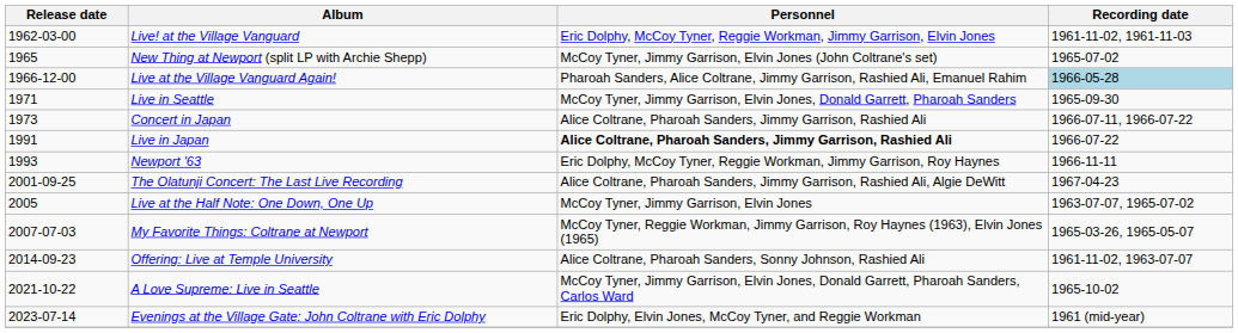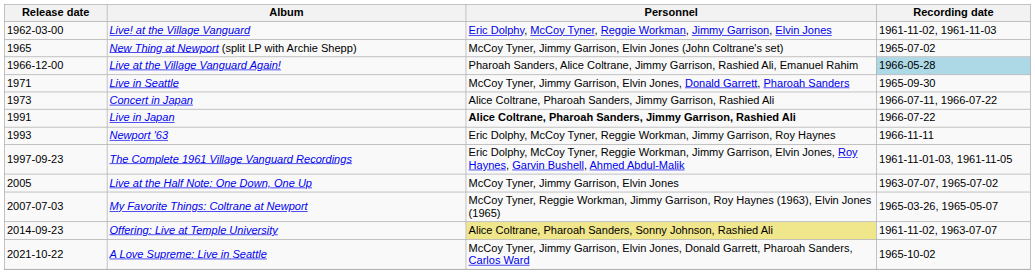 <table class="wikitable sortable" style="width:75%">
 <tr>
 <th style="vertical-align:bottom; text-align:center; width:10%;">Release date</th>
 <th style="vertical-align:bottom; text-align:center; width:35%;">Album</th>
 <th style="vertical-align:bottom; text-align:center; width:40%;">Personnel</th>
 <th style="vertical-align:bottom; text-align:center; width:15%;">Recording date</th>
 </tr>
 <tr>
 <td>1962-03-00</td>
 <td><em><a href='#'>Live! at the Village Vanguard</a></em></td>
 <td><a href='#'>Eric Dolphy</a>, <a href='#'>McCoy Tyner</a>, <a href='#'>Reggie Workman</a>, <a href='#'>Jimmy Garrison</a>, <a href='#'>Elvin Jones</a></td>
 <td>1961-11-02, 1961-11-03</td>
 </tr>
 <tr>
 <td>1965</td>
 <td><em><a href='#'>New Thing at Newport</a></em> (split LP with Archie Shepp)</td>
 <td>McCoy Tyner, Jimmy Garrison, Elvin Jones (John Coltrane's set)</td>
 <td>1965-07-02</td>
 </tr>
 <tr>
 <td>1966-12-00</td>
 <td><em><a href='#'>Live at the Village Vanguard Again!</a></em></td>
 <td>Pharoah Sanders, Alice Coltrane, Jimmy Garrison, Rashied Ali, Emanuel Rahim</td>
 <td style="background: lightblue;">1966-05-28</td>
 </tr>
 <tr>
 <td>1971</td>
 <td><em><a href='#'>Live in Seattle</a></em></td>
 <td>McCoy Tyner, Jimmy Garrison, Elvin Jones, <a href='#'>Donald Garrett</a>, <a href='#'>Pharoah Sanders</a></td>
 <td>1965-09-30</td>
 </tr>
 <tr>
 <td>1973</td>
 <td><em><a href='#'>Concert in Japan</a></em></td>
 <td>Alice Coltrane, Pharoah Sanders, Jimmy Garrison, Rashied Ali</td>
 <td>1966-07-11, 1966-07-22</td>
 </tr>
 <tr>
 <td>1991</td>
 <td><em><a href='#'>Live in Japan</a></em></td>
 <td><strong>Alice Coltrane, Pharoah Sanders, Jimmy Garrison, Rashied Ali</strong></td>
 <td>1966-07-22</td>
 </tr>
 <tr>
 <td>1993</td>
 <td><em><a href='#'>Newport '63</a></em></td>
 <td>Eric Dolphy, McCoy Tyner, Reggie Workman, Jimmy Garrison, Roy Haynes</td>
 <td>1966-11-11</td>
 </tr>
 <tr>
-<td>2001-09-25</td>
-<td><em><a href='#'>The Olatunji Concert: The Last Live Recording</a></em></td>
-<td>Alice Coltrane, Pharoah Sanders, Jimmy Garrison, Rashied Ali, Algie DeWitt</td>
-<td>1967-04-23</td>
+<td>1997-09-23</td>
+<td><em><a href='#'>The Complete 1961 Village Vanguard Recordings</a></em></td>
+<td>Eric Dolphy, McCoy Tyner, Reggie Workman, Jimmy Garrison, Elvin Jones, <a href='#'>Roy Haynes</a>, <a href='#'>Garvin Bushell</a>, <a href='#'>Ahmed Abdul-Malik</a></td>
+<td>1961-11-01-03, 1961-11-05</td>
 </tr>
 <tr>
 <td>2005</td>
 <td><em><a href='#'>Live at the Half Note: One Down, One Up</a></em></td>
 <td>McCoy Tyner, Jimmy Garrison, Elvin Jones</td>
 <td>1963-07-07, 1965-07-02</td>
 </tr>
 <tr>
 <td>2007-07-03</td>
 <td><em><a href='#'>My Favorite Things: Coltrane at Newport</a></em></td>
 <td>McCoy Tyner, Reggie Workman, Jimmy Garrison, Roy Haynes (1963), Elvin Jones (1965)</td>
 <td>1965-03-26, 1965-05-07</td>
 </tr>
 <tr>
 <td>2014-09-23</td>
 <td><em><a href='#'>Offering: Live at Temple University</a></em></td>
-<td>Alice Coltrane, Pharoah Sanders, Sonny Johnson, Rashied Ali</td>
+<td style="background: khaki;">Alice Coltrane, Pharoah Sanders, Sonny Johnson, Rashied Ali</td>
 <td>1961-11-02, 1963-07-07</td>
 </tr>
 <tr>
 <td>2021-10-22</td>
 <td><em><a href='#'>A Love Supreme: Live in Seattle</a></em></td>
 <td>McCoy Tyner, Jimmy Garrison, Elvin Jones, Donald Garrett, Pharoah Sanders, <a href='#'>Carlos Ward</a></td>
 <td>1965-10-02</td>
 </tr>
 <tr>
-<td>2023-07-14</td>
-<td><em><a href='#'>Evenings at the Village Gate: John Coltrane with Eric Dolphy</a></em></td>
-<td>Eric Dolphy, Elvin Jones, McCoy Tyner, and Reggie Workman</td>
-<td>1961 (mid-year)</td>
-</tr>
-<tr>
 </tr>
 </table>
